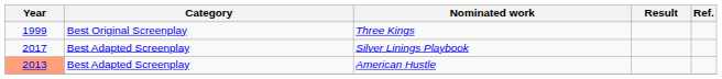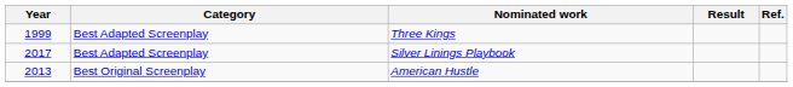 <table class=wikitable>
 <tr>
 <th scope="col" style="width:5em;">Year</th>
 <th scope="col" style="width:26em;">Category</th>
 <th scope="col" style="width:25em;">Nominated work</th>
 <th scope="col" style="width:5em;">Result</th>
 <th>Ref.</th>
 </tr>
 <tr>
 <td style="text-align:center;"><a href='#'>1999</a></td>
-<td><a href='#'>Best Original Screenplay</a></td>
+<td><a href='#'>Best Adapted Screenplay</a></td>
 <td><em><a href='#'>Three Kings</a></em></td>
 <td></td>
 <td></td>
 </tr>
 <tr>
 <td style="text-align:center;"><a href='#'>2017</a></td>
 <td><a href='#'>Best Adapted Screenplay</a></td>
 <td><em><a href='#'>Silver Linings Playbook</a></em></td>
 <td></td>
 <td></td>
 </tr>
 <tr>
-<td style="background: lightsalmon; text-align:center;"><a href='#'>2013</a></td>
-<td><a href='#'>Best Adapted Screenplay</a></td>
+<td style="text-align:center;"><a href='#'>2013</a></td>
+<td><a href='#'>Best Original Screenplay</a></td>
 <td><em><a href='#'>American Hustle</a></em></td>
 <td></td>
 <td></td>
 </tr>
 <tr>
 </tr>
 </table>
